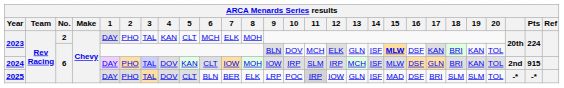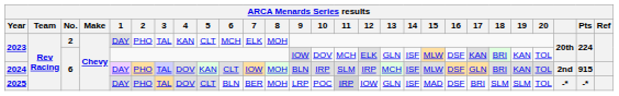 <table class="wikitable" style="text-align:center; font-size:75%">
 <tr>
 <th colspan=27><a href='#'>ARCA Menards Series</a> results</th>
 </tr>
 <tr>
 <th>Year</th>
 <th>Team</th>
 <th>No.</th>
 <th>Make</th>
 <th>1</th>
 <th>2</th>
 <th>3</th>
 <th>4</th>
 <th>5</th>
 <th>6</th>
 <th>7</th>
 <th>8</th>
 <th>9</th>
 <th>10</th>
 <th>11</th>
 <th>12</th>
 <th>13</th>
 <th>14</th>
 <th>15</th>
 <th>16</th>
 <th>17</th>
 <th>18</th>
 <th>19</th>
 <th>20</th>
 <th></th>
 <th>Pts</th>
 <th>Ref</th>
 </tr>
 <tr>
 <th rowspan=2><a href='#'>2023</a></th>
 <th rowspan="4"><a href='#'>Rev Racing</a></th>
 <th>2</th>
 <th rowspan="4"><a href='#'>Chevy</a></th>
 <td style="background:#DFDFDF;"><a href='#'>DAY</a><br></td>
 <td><a href='#'>PHO</a></td>
 <td><a href='#'>TAL</a></td>
 <td><a href='#'>KAN</a></td>
 <td><a href='#'>CLT</a></td>
 <td><a href='#'>MCH</a></td>
 <td><a href='#'>ELK</a></td>
 <td><a href='#'>MOH</a></td>
 <td colspan=12></td>
 <th rowspan=2>20th</th>
 <th rowspan=2>224</th>
 <th rowspan=2></th>
 </tr>
 <tr>
 <th rowspan="3">6</th>
 <td colspan=8></td>
-<td style="background:#DFDFDF;"><a href='#'>BLN</a><br></td>
+<td style="background:#DFDFDF;"><a href='#'>IOW</a><br></td>
 <td><a href='#'>DOV</a></td>
 <td><a href='#'>MCH</a></td>
 <td style="background:#DFDFDF;"><a href='#'>ELK</a><br></td>
 <td><a href='#'>GLN</a></td>
 <td><a href='#'>ISF</a></td>
-<td style="background:#FFDF9F;"><strong><a href='#'>MLW</a><br></strong></td>
+<td style="background:#FFDF9F;"><a href='#'>MLW</a><br></td>
 <td><a href='#'>DSF</a></td>
 <td style="background:#DFDFDF;"><a href='#'>KAN</a><br></td>
 <td style="background:#DFFFDF;"><a href='#'>BRI</a><br></td>
 <td><a href='#'>KAN</a></td>
 <td><a href='#'>TOL</a></td>
 </tr>
 <tr>
 <th><a href='#'>2024</a></th>
 <td style="background:#EFCFFF;"><a href='#'>DAY</a><br></td>
 <td style="background:#FFDF9F;"><a href='#'>PHO</a><br></td>
 <td style="background:#CFCFFF;"><a href='#'>TAL</a><br></td>
 <td style="background:#DFDFDF;"><a href='#'>DOV</a><br></td>
 <td style="background:#DFFFDF;"><a href='#'>KAN</a><br></td>
 <td style="background:#DFDFDF;"><a href='#'>CLT</a><br></td>
 <td style="background:#FFDF9F;"><a href='#'>IOW</a><br></td>
 <td style="background:#DFFFDF;"><a href='#'>MOH</a><br></td>
-<td style="background:#DFDFDF;"><a href='#'>IOW</a><br></td>
+<td style="background:#DFDFDF;"><a href='#'>BLN</a><br></td>
 <td style="background:#DFDFDF;"><a href='#'>IRP</a><br></td>
 <td style="background:#DFDFDF;"><a href='#'>SLM</a><br></td>
 <td style="background:#DFDFDF;"><a href='#'>IRP</a><br></td>
 <td style="background:#DFFFDF;"><a href='#'>MCH</a><br></td>
 <td style="background:#DFDFDF;"><a href='#'>ISF</a><br></td>
 <td style="background:#DFDFDF;"><a href='#'>MLW</a><br></td>
 <td style="background:#FFDF9F;"><a href='#'>DSF</a><br></td>
 <td style="background:#FFDF9F;"><a href='#'>GLN</a><br></td>
 <td style="background:#DFDFDF;"><a href='#'>BRI</a><br></td>
 <td style="background:#DFDFDF;"><a href='#'>KAN</a><br></td>
 <td style="background:#DFDFDF;"><a href='#'>TOL</a><br></td>
 <th>2nd</th>
 <th>915</th>
 <th></th>
 </tr>
 <tr>
 <th><a href='#'>2025</a></th>
 <td style="background:#DFDFDF;"><a href='#'>DAY</a><br></td>
 <td style="background:#DFDFDF;"><a href='#'>PHO</a><br></td>
 <td style="background:#FFDF9F;"><a href='#'>TAL</a><br></td>
 <td style="background:#DFDFDF;"><a href='#'>DOV</a><br></td>
 <td style="background:#DFDFDF;"><a href='#'>CLT</a><br></td>
 <td><a href='#'>BLN</a></td>
 <td><a href='#'>BER</a></td>
-<td><a href='#'>ELK</a></td>
+<td><a href='#'>MOH</a></td>
 <td><a href='#'>LRP</a></td>
 <td><a href='#'>POC</a></td>
 <td style="background: lightgrey;"><a href='#'>IRP</a></td>
 <td><a href='#'>IOW</a></td>
 <td><a href='#'>GLN</a></td>
 <td><a href='#'>ISF</a></td>
 <td><a href='#'>MAD</a></td>
 <td><a href='#'>DSF</a></td>
 <td><a href='#'>BRI</a></td>
 <td><a href='#'>SLM</a></td>
 <td><a href='#'>SLM</a></td>
 <td><a href='#'>TOL</a></td>
 <th>-*</th>
 <th>-*</th>
 <th></th>
 </tr>
 </table>
